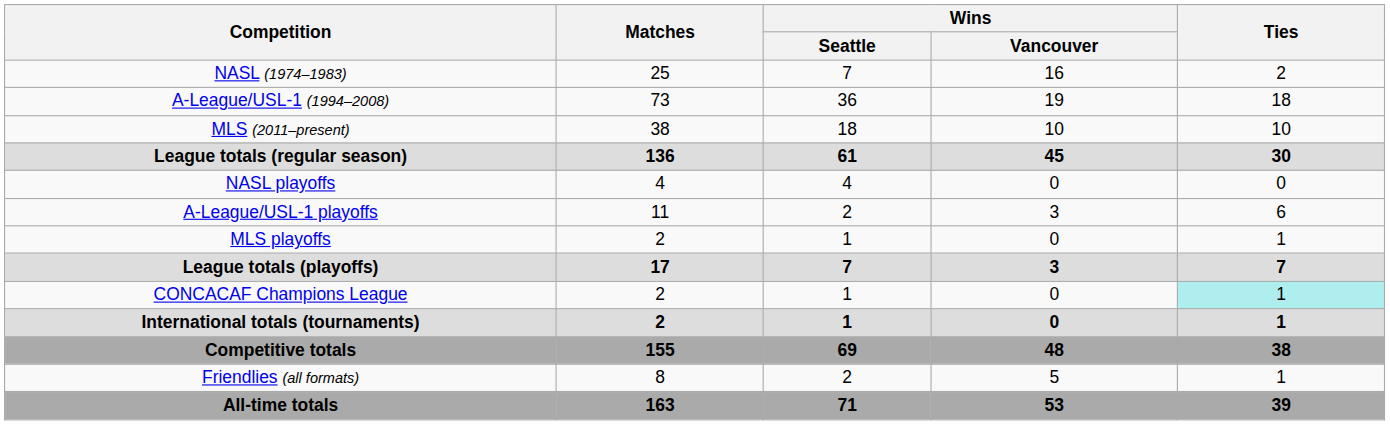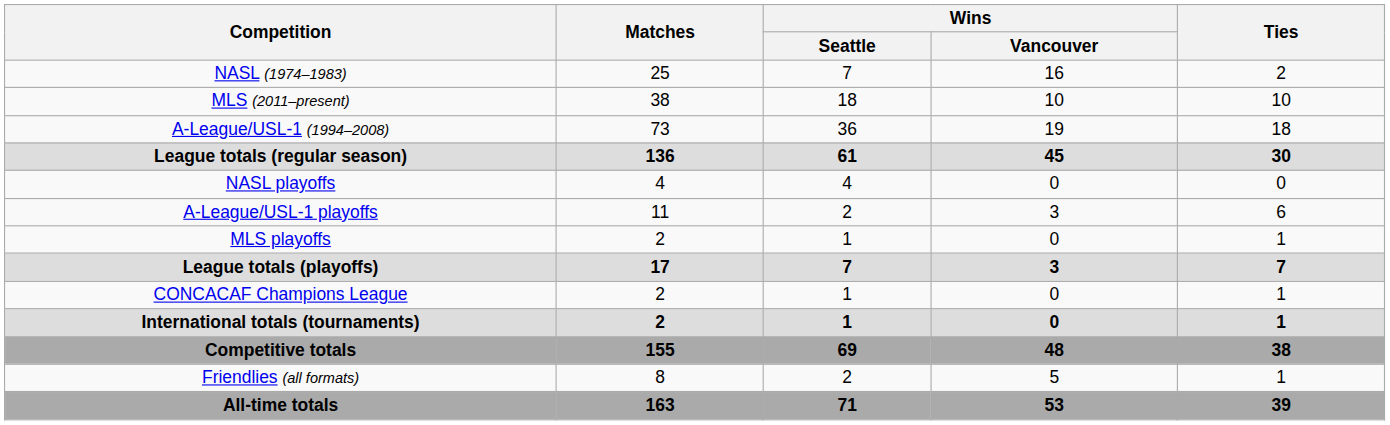 <table class="wikitable" style="width:80%;text-align:center;">
 <tr>
 <th rowspan=2 width=40%>Competition</th>
 <th rowspan=2 width=15%>Matches</th>
 <th colspan=2 width=30%>Wins</th>
 <th rowspan=2 width=15%>Ties</th>
 </tr>
 <tr>
 <th>Seattle</th>
 <th>Vancouver</th>
 </tr>
 <tr>
 <td><a href='#'>NASL</a> <small><em>(1974–1983)</em></small></td>
 <td>25</td>
 <td>7</td>
 <td>16</td>
 <td>2</td>
 </tr>
 <tr>
+<td><a href='#'>MLS</a> <small><em>(2011–present)</em></small></td>
+<td>38</td>
+<td>18</td>
+<td>10</td>
+<td>10</td>
+</tr>
+<tr>
 <td><a href='#'>A-League/USL-1</a> <small><em>(1994–2008)</em></small></td>
 <td>73</td>
 <td>36</td>
 <td>19</td>
 <td>18</td>
-</tr>
-<tr>
-<td><a href='#'>MLS</a> <small><em>(2011–present)</em></small></td>
-<td>38</td>
-<td>18</td>
-<td>10</td>
-<td>10</td>
 </tr>
 <tr>
 <td style="text-align:center; background:#ddd;"><strong>League totals (regular season)</strong></td>
 <td style="text-align:center; background:#ddd;"><strong>136</strong></td>
 <td style="text-align:center; background:#ddd;"><strong>61</strong></td>
 <td style="text-align:center; background:#ddd;"><strong>45</strong></td>
 <td style="text-align:center; background:#ddd;"><strong>30</strong></td>
 </tr>
 <tr>
 <td><a href='#'>NASL playoffs</a></td>
 <td>4</td>
 <td>4</td>
 <td>0</td>
 <td>0</td>
 </tr>
 <tr>
 <td><a href='#'>A-League/USL-1 playoffs</a></td>
 <td>11</td>
 <td>2</td>
 <td>3</td>
 <td>6</td>
 </tr>
 <tr>
 <td><a href='#'>MLS playoffs</a></td>
 <td>2</td>
 <td>1</td>
 <td>0</td>
 <td>1</td>
 </tr>
 <tr>
 <td style="text-align:center; background:#ddd;"><strong>League totals (playoffs)</strong></td>
 <td style="text-align:center; background:#ddd;"><strong>17</strong></td>
 <td style="text-align:center; background:#ddd;"><strong>7</strong></td>
 <td style="text-align:center; background:#ddd;"><strong>3</strong></td>
 <td style="text-align:center; background:#ddd;"><strong>7</strong></td>
 </tr>
 <tr>
 <td><a href='#'>CONCACAF Champions League</a></td>
 <td>2</td>
 <td>1</td>
 <td>0</td>
-<td style="background: paleturquoise;">1</td>
+<td>1</td>
 </tr>
 <tr>
 <td style="text-align:center; background:#ddd;"><strong>International totals (tournaments)</strong></td>
 <td style="text-align:center; background:#ddd;"><strong>2</strong></td>
 <td style="text-align:center; background:#ddd;"><strong>1</strong></td>
 <td style="text-align:center; background:#ddd;"><strong>0</strong></td>
 <td style="text-align:center; background:#ddd;"><strong>1</strong></td>
 </tr>
 <tr>
 <td style="text-align:center; background:#aaa;"><strong>Competitive totals</strong></td>
 <td style="text-align:center; background:#aaa;"><strong>155</strong></td>
 <td style="text-align:center; background:#aaa;"><strong>69</strong></td>
 <td style="text-align:center; background:#aaa;"><strong>48</strong></td>
 <td style="text-align:center; background:#aaa;"><strong>38</strong></td>
 </tr>
 <tr>
 <td><a href='#'>Friendlies</a> <small><em>(all formats)</em></small></td>
 <td>8</td>
 <td>2</td>
 <td>5</td>
 <td>1</td>
 </tr>
 <tr>
 <td style="text-align:center; background:#aaa;"><strong>All-time totals</strong></td>
 <td style="text-align:center; background:#aaa;"><strong>163</strong></td>
 <td style="text-align:center; background:#aaa;"><strong>71</strong></td>
 <td style="text-align:center; background:#aaa;"><strong>53</strong></td>
 <td style="text-align:center; background:#aaa;"><strong>39</strong></td>
 </tr>
 </table>
